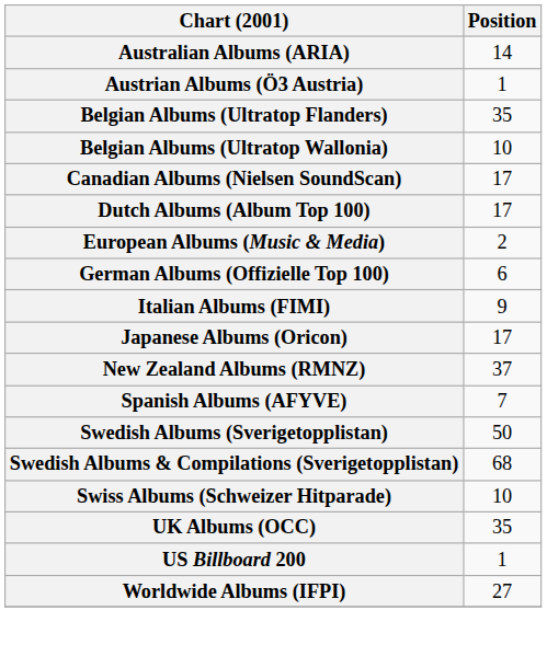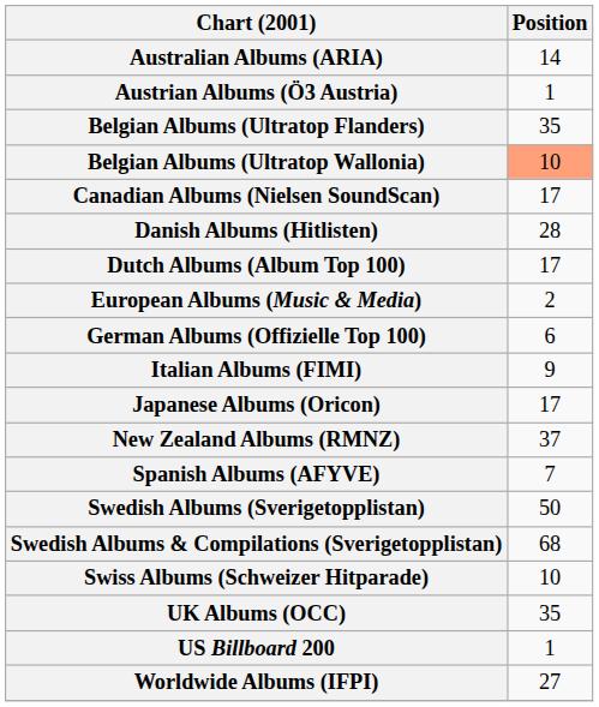 <table class="wikitable sortable plainrowheaders" style="text-align:center">
 <tr>
 <th scope="col">Chart (2001)</th>
 <th scope="col">Position</th>
 </tr>
 <tr>
 <th scope="row">Australian Albums (ARIA)</th>
 <td>14</td>
 </tr>
 <tr>
 <th scope="row">Austrian Albums (Ö3 Austria)</th>
 <td>1</td>
 </tr>
 <tr>
 <th scope="row">Belgian Albums (Ultratop Flanders)</th>
 <td>35</td>
 </tr>
 <tr>
 <th scope="row">Belgian Albums (Ultratop Wallonia)</th>
-<td>10</td>
+<td style="background: lightsalmon;">10</td>
 </tr>
 <tr>
 <th scope="row">Canadian Albums (Nielsen SoundScan)</th>
 <td>17</td>
+</tr>
+<tr>
+<th scope="row">Danish Albums (Hitlisten)</th>
+<td>28</td>
 </tr>
 <tr>
 <th scope="row">Dutch Albums (Album Top 100)</th>
 <td>17</td>
 </tr>
 <tr>
 <th scope="row">European Albums (<em>Music & Media</em>)</th>
 <td>2</td>
 </tr>
 <tr>
 <th scope="row">German Albums (Offizielle Top 100)</th>
 <td>6</td>
 </tr>
 <tr>
 <th scope="row">Italian Albums (FIMI)</th>
 <td>9</td>
 </tr>
 <tr>
 <th scope="row">Japanese Albums (Oricon)</th>
 <td>17</td>
 </tr>
 <tr>
 <th scope="row">New Zealand Albums (RMNZ)</th>
 <td>37</td>
 </tr>
 <tr>
 <th scope="row">Spanish Albums (AFYVE)</th>
 <td>7</td>
 </tr>
 <tr>
 <th scope="row">Swedish Albums (Sverigetopplistan)</th>
 <td>50</td>
 </tr>
 <tr>
 <th scope="row">Swedish Albums & Compilations (Sverigetopplistan)</th>
 <td>68</td>
 </tr>
 <tr>
 <th scope="row">Swiss Albums (Schweizer Hitparade)</th>
 <td>10</td>
 </tr>
 <tr>
 <th scope="row">UK Albums (OCC)</th>
 <td>35</td>
 </tr>
 <tr>
 <th scope="row">US <em>Billboard</em> 200</th>
 <td>1</td>
 </tr>
 <tr>
 <th scope="row">Worldwide Albums (IFPI)</th>
 <td>27</td>
 </tr>
 <tr>
 </tr>
 </table>
